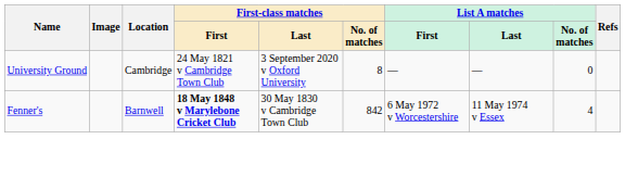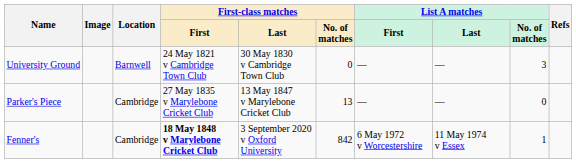 <table class="wikitable">
 <tr>
 <th rowspan="2">Name</th>
 <th rowspan=2>Image</th>
 <th rowspan="2">Location</th>
 <th colspan="3" style="background:#faecc8"><a href='#'>First-class matches</a></th>
 <th colspan="3" style="background:#cef2e0"><a href='#'>List A matches</a></th>
 <th rowspan="2">Refs</th>
 </tr>
 <tr>
 <th width="120" style="background:#faecc8">First</th>
 <th width="120"style="background:#faecc8">Last</th>
 <th style="background:#faecc8">No. of<br>matches</th>
 <th width="120" style="background:#cef2e0">First</th>
 <th width="120" style="background:#cef2e0">Last</th>
 <th style="background:#cef2e0">No. of<br>matches</th>
 </tr>
 <tr>
 <td><a href='#'>University Ground</a></td>
 <td></td>
+<td><a href='#'>Barnwell</a></td>
+<td>24 May 1821<br>v <a href='#'>Cambridge Town Club</a></td>
+<td>30 May 1830<br>v Cambridge Town Club</td>
+<td style="text-align:right;">0</td>
+<td>—</td>
+<td>—</td>
+<td style="text-align:right;">3</td>
+<td></td>
+</tr>
+<tr>
+<td><a href='#'>Parker's Piece</a></td>
+<td></td>
 <td>Cambridge</td>
-<td>24 May 1821<br>v <a href='#'>Cambridge Town Club</a></td>
-<td>3 September 2020<br>v <a href='#'>Oxford University</a></td>
-<td style="text-align:right;">8</td>
+<td>27 May 1835<br>v <a href='#'>Marylebone Cricket Club</a></td>
+<td>13 May 1847<br>v Marylebone Cricket Club</td>
+<td style="text-align:right;">13</td>
 <td>—</td>
 <td>—</td>
 <td style="text-align:right;">0</td>
 <td></td>
 </tr>
 <tr>
 <td><a href='#'>Fenner's</a></td>
 <td></td>
-<td><a href='#'>Barnwell</a></td>
+<td>Cambridge</td>
 <td><strong>18 May 1848<br>v <a href='#'>Marylebone Cricket Club</a></strong></td>
-<td>30 May 1830<br>v Cambridge Town Club</td>
+<td>3 September 2020<br>v <a href='#'>Oxford University</a></td>
 <td style="text-align:right;">842</td>
 <td>6 May 1972<br>v <a href='#'>Worcestershire</a></td>
 <td>11 May 1974<br>v <a href='#'>Essex</a></td>
-<td style="text-align:right;">4</td>
+<td style="text-align:right;">1</td>
 <td></td>
 </tr>
 </table>
